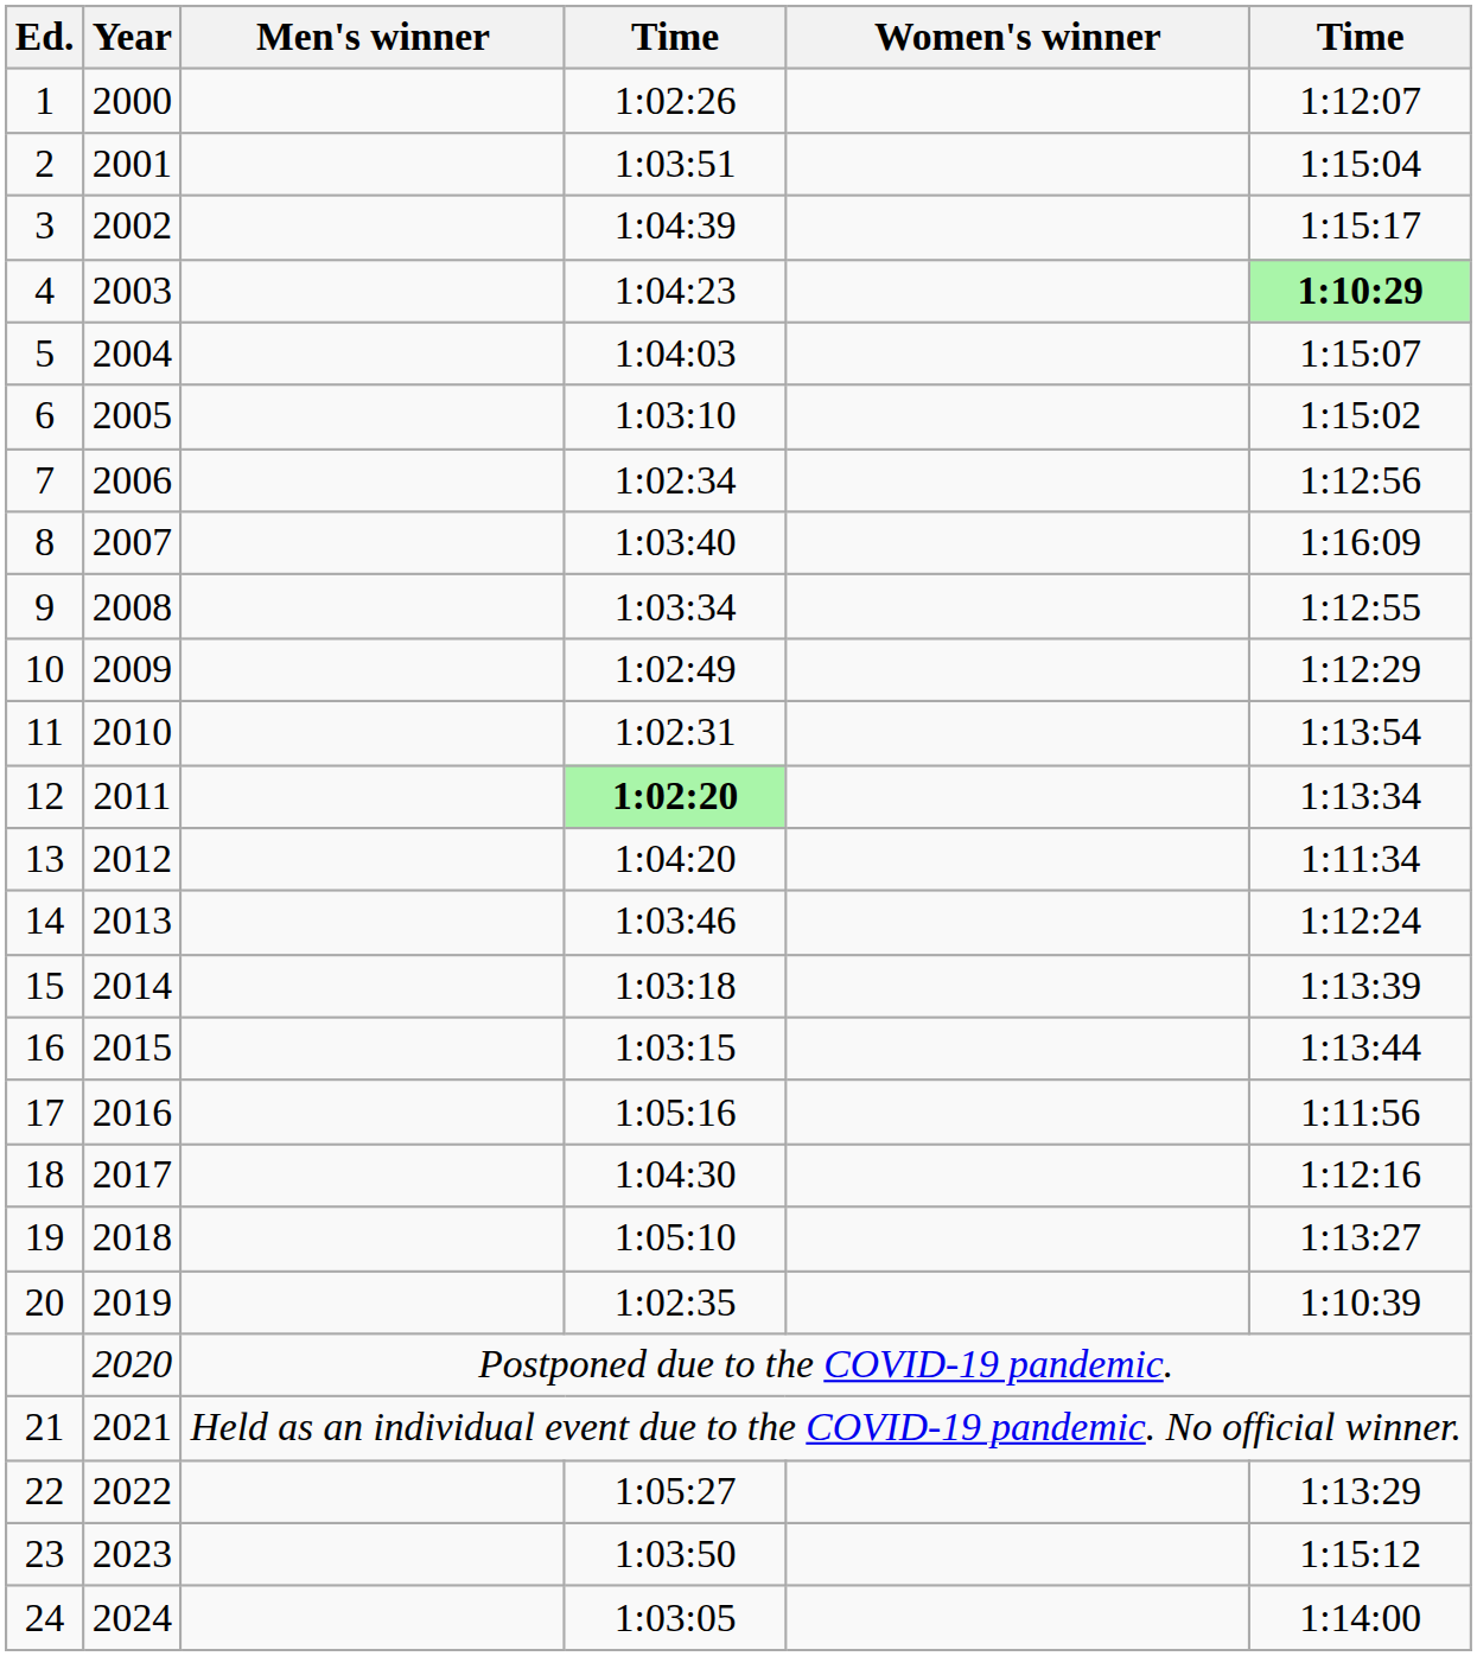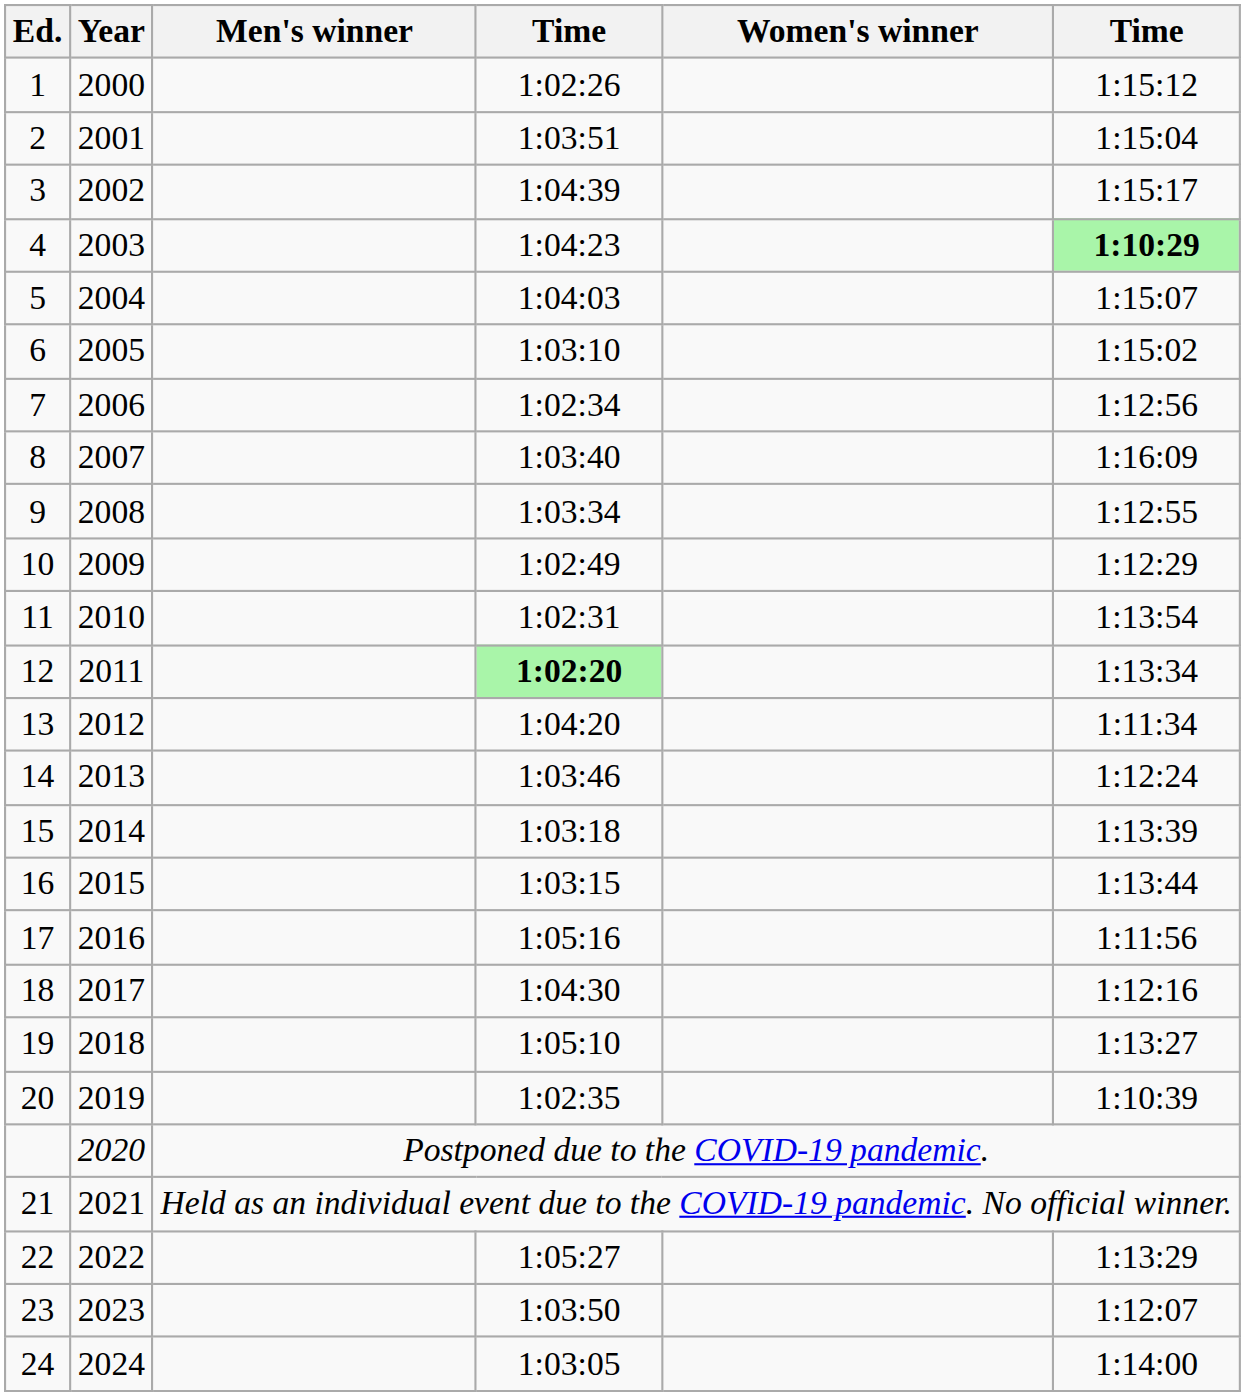 <table class="wikitable sortable" style="text-align:center">
 <tr>
 <th class="unsortable">Ed.</th>
 <th>Year</th>
 <th class="unsortable">Men's winner</th>
 <th>Time</th>
 <th class="unsortable">Women's winner</th>
 <th>Time</th>
 </tr>
 <tr>
 <td>1</td>
 <td>2000</td>
 <td align=left></td>
 <td>1:02:26</td>
 <td align=left></td>
-<td>1:12:07</td>
+<td>1:15:12</td>
 </tr>
 <tr>
 <td>2</td>
 <td>2001</td>
 <td align=left></td>
 <td>1:03:51</td>
 <td align=left></td>
 <td>1:15:04</td>
 </tr>
 <tr>
 <td>3</td>
 <td>2002</td>
 <td align=left></td>
 <td>1:04:39</td>
 <td align=left></td>
 <td>1:15:17</td>
 </tr>
 <tr>
 <td>4</td>
 <td>2003</td>
 <td align=left></td>
 <td>1:04:23</td>
 <td align=left></td>
 <td bgcolor=#A9F5A9><strong>1:10:29</strong></td>
 </tr>
 <tr>
 <td>5</td>
 <td>2004</td>
 <td align=left></td>
 <td>1:04:03</td>
 <td align=left></td>
 <td>1:15:07</td>
 </tr>
 <tr>
 <td>6</td>
 <td>2005</td>
 <td align=left></td>
 <td>1:03:10</td>
 <td align=left></td>
 <td>1:15:02</td>
 </tr>
 <tr>
 <td>7</td>
 <td>2006</td>
 <td align=left></td>
 <td>1:02:34</td>
 <td align=left></td>
 <td>1:12:56</td>
 </tr>
 <tr>
 <td>8</td>
 <td>2007</td>
 <td align=left></td>
 <td>1:03:40</td>
 <td align=left></td>
 <td>1:16:09</td>
 </tr>
 <tr>
 <td>9</td>
 <td>2008</td>
 <td align=left></td>
 <td>1:03:34</td>
 <td align=left></td>
 <td>1:12:55</td>
 </tr>
 <tr>
 <td>10</td>
 <td>2009</td>
 <td align=left></td>
 <td>1:02:49</td>
 <td align=left></td>
 <td>1:12:29</td>
 </tr>
 <tr>
 <td>11</td>
 <td>2010</td>
 <td align=left></td>
 <td>1:02:31</td>
 <td align=left></td>
 <td>1:13:54</td>
 </tr>
 <tr>
 <td>12</td>
 <td>2011</td>
 <td align=left></td>
 <td bgcolor=#A9F5A9><strong>1:02:20</strong></td>
 <td align=left></td>
 <td>1:13:34</td>
 </tr>
 <tr>
 <td>13</td>
 <td>2012</td>
 <td align=left></td>
 <td>1:04:20</td>
 <td align=left></td>
 <td>1:11:34</td>
 </tr>
 <tr>
 <td>14</td>
 <td>2013</td>
 <td align=left></td>
 <td>1:03:46</td>
 <td align=left></td>
 <td>1:12:24</td>
 </tr>
 <tr>
 <td>15</td>
 <td>2014</td>
 <td align=left></td>
 <td>1:03:18</td>
 <td align=left></td>
 <td>1:13:39</td>
 </tr>
 <tr>
 <td>16</td>
 <td>2015</td>
 <td align=left></td>
 <td>1:03:15</td>
 <td align=left></td>
 <td>1:13:44</td>
 </tr>
 <tr>
 <td>17</td>
 <td>2016</td>
 <td align=left></td>
 <td>1:05:16</td>
 <td align=left></td>
 <td>1:11:56</td>
 </tr>
 <tr>
 <td>18</td>
 <td>2017</td>
 <td align=left></td>
 <td>1:04:30</td>
 <td align=left></td>
 <td>1:12:16</td>
 </tr>
 <tr>
 <td>19</td>
 <td>2018</td>
 <td align=left></td>
 <td>1:05:10</td>
 <td align=left></td>
 <td>1:13:27</td>
 </tr>
 <tr>
 <td>20</td>
 <td>2019</td>
 <td align=left></td>
 <td>1:02:35</td>
 <td align=left></td>
 <td>1:10:39</td>
 </tr>
 <tr>
 <td></td>
 <td><em>2020</em></td>
 <td colspan="4" align="center" data-sort-value=""><em>Postponed due to the <a href='#'>COVID-19 pandemic</a>.</em></td>
 </tr>
 <tr>
 <td>21</td>
 <td>2021</td>
 <td colspan="4" align="center" data-sort-value=""><em>Held as an individual event due to the <a href='#'>COVID-19 pandemic</a>. No official winner.</em></td>
 </tr>
 <tr>
 <td>22</td>
 <td>2022</td>
 <td align=left></td>
 <td>1:05:27</td>
 <td align=left></td>
 <td>1:13:29</td>
 </tr>
 <tr>
 <td>23</td>
 <td>2023</td>
 <td align=left></td>
 <td>1:03:50</td>
 <td align=left></td>
-<td>1:15:12</td>
+<td>1:12:07</td>
 </tr>
 <tr>
 <td>24</td>
 <td>2024</td>
 <td align=left></td>
 <td>1:03:05</td>
 <td align=left></td>
 <td>1:14:00</td>
 </tr>
 </table>
